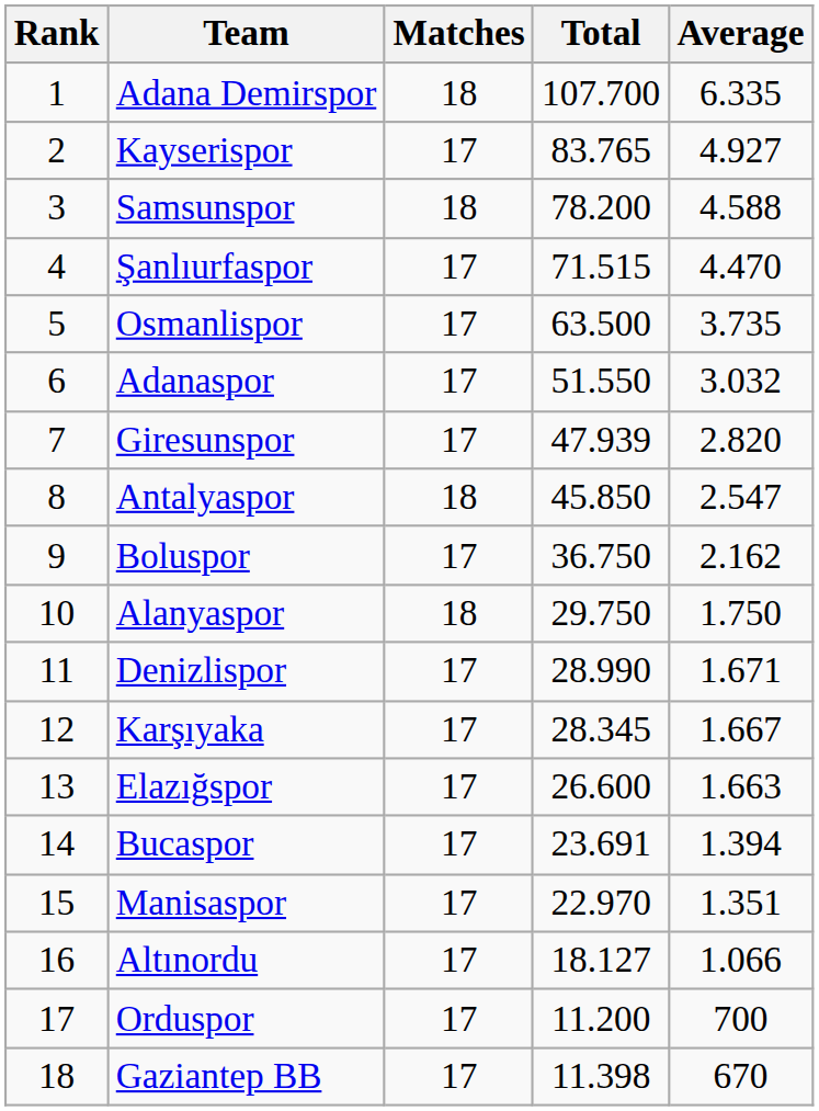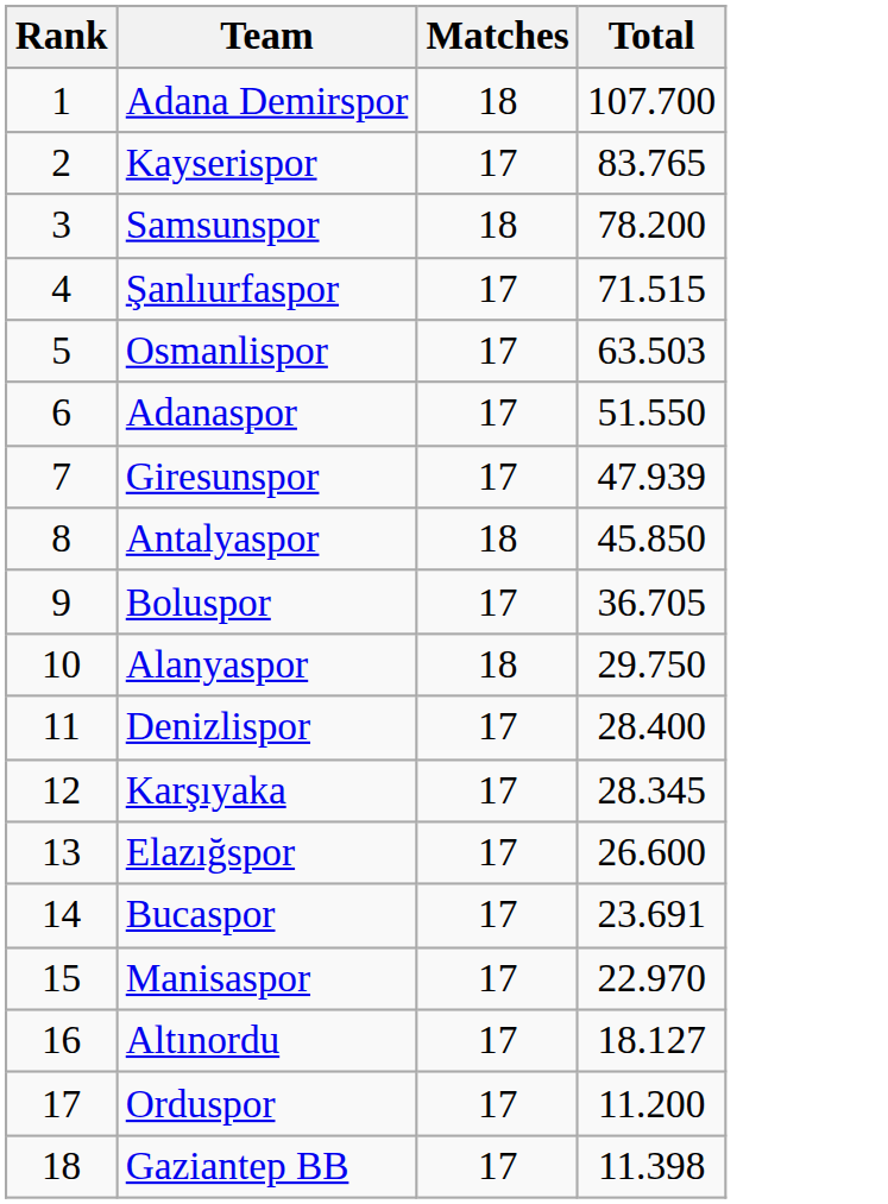 <table class="wikitable" style="text-align:center">
 <tr>
 <th>Rank</th>
 <th>Team</th>
 <th>Matches</th>
 <th>Total</th>
-<th>Average</th>
 </tr>
 <tr>
 <td align="centre">1</td>
 <td align="left"><a href='#'>Adana Demirspor</a></td>
 <td align="centre">18 </td>
 <td align="centre">107.700</td>
-<td align="centre">6.335</td>
 </tr>
 <tr>
 <td align="centre">2</td>
 <td align="left"><a href='#'>Kayserispor</a></td>
 <td align="centre">17</td>
 <td align="centre">83.765</td>
-<td align="centre">4.927</td>
 </tr>
 <tr>
 <td align="centre">3</td>
 <td align="left"><a href='#'>Samsunspor</a></td>
 <td align="centre">18 </td>
 <td align="centre">78.200</td>
-<td align="centre">4.588</td>
 </tr>
 <tr>
 <td align="centre">4</td>
 <td align="left"><a href='#'>Şanlıurfaspor</a></td>
 <td align="centre">17 </td>
 <td align="centre">71.515</td>
-<td align="centre">4.470</td>
 </tr>
 <tr>
 <td align="centre">5</td>
 <td align="left"><a href='#'>Osmanlispor</a></td>
 <td align="centre">17</td>
-<td align="centre">63.500</td>
-<td align="centre">3.735</td>
+<td align="centre">63.503</td>
 </tr>
 <tr>
 <td align="centre">6</td>
 <td align="left"><a href='#'>Adanaspor</a></td>
 <td align="centre">17</td>
 <td align="centre">51.550</td>
-<td align="centre">3.032</td>
 </tr>
 <tr>
 <td align="centre">7</td>
 <td align="left"><a href='#'>Giresunspor</a></td>
 <td align="centre">17</td>
 <td align="centre">47.939</td>
-<td align="centre">2.820</td>
 </tr>
 <tr>
 <td align="centre">8</td>
 <td align="left"><a href='#'>Antalyaspor</a></td>
 <td align="centre">18</td>
 <td align="centre">45.850</td>
-<td align="centre">2.547</td>
 </tr>
 <tr>
 <td align="centre">9</td>
 <td align="left"><a href='#'>Boluspor</a></td>
 <td align="centre">17</td>
-<td align="centre">36.750</td>
-<td align="centre">2.162</td>
+<td align="centre">36.705</td>
 </tr>
 <tr>
 <td align="centre">10</td>
 <td align="left"><a href='#'>Alanyaspor</a></td>
 <td align="centre">18 </td>
 <td align="centre">29.750</td>
-<td align="centre">1.750</td>
 </tr>
 <tr>
 <td align="centre">11</td>
 <td align="left"><a href='#'>Denizlispor</a></td>
 <td align="centre">17</td>
-<td align="centre">28.990</td>
-<td align="centre">1.671</td>
+<td align="centre">28.400</td>
 </tr>
 <tr>
 <td align="centre">12</td>
 <td align="left"><a href='#'>Karşıyaka</a></td>
 <td align="centre">17</td>
 <td align="centre">28.345</td>
-<td align="centre">1.667</td>
 </tr>
 <tr>
 <td align="centre">13</td>
 <td align="left"><a href='#'>Elazığspor</a></td>
 <td align="centre">17 </td>
 <td align="centre">26.600</td>
-<td align="centre">1.663</td>
 </tr>
 <tr>
 <td align="centre">14</td>
 <td align="left"><a href='#'>Bucaspor</a></td>
 <td align="centre">17</td>
 <td align="centre">23.691</td>
-<td align="centre">1.394</td>
 </tr>
 <tr>
 <td align="centre">15</td>
 <td align="left"><a href='#'>Manisaspor</a></td>
 <td align="centre">17</td>
 <td align="centre">22.970</td>
-<td align="centre">1.351</td>
 </tr>
 <tr>
 <td align="centre">16</td>
 <td align="left"><a href='#'>Altınordu</a></td>
 <td align="centre">17</td>
 <td align="centre">18.127</td>
-<td align="centre">1.066</td>
 </tr>
 <tr>
 <td align="centre">17</td>
 <td align="left"><a href='#'>Orduspor</a></td>
 <td align="centre">17 </td>
 <td align="centre">11.200</td>
-<td align="centre">700</td>
 </tr>
 <tr>
 <td align="centre">18</td>
 <td align="left"><a href='#'>Gaziantep BB</a></td>
 <td align="centre">17</td>
 <td align="centre">11.398</td>
-<td align="centre">670</td>
 </tr>
 </table>
